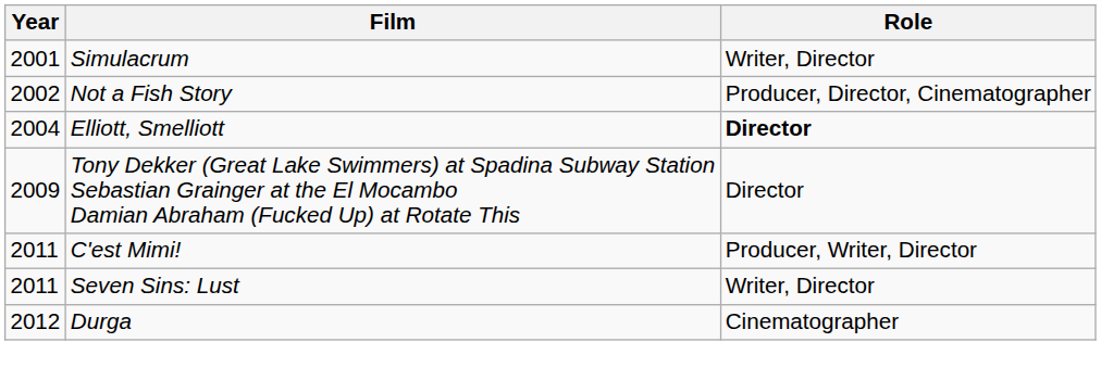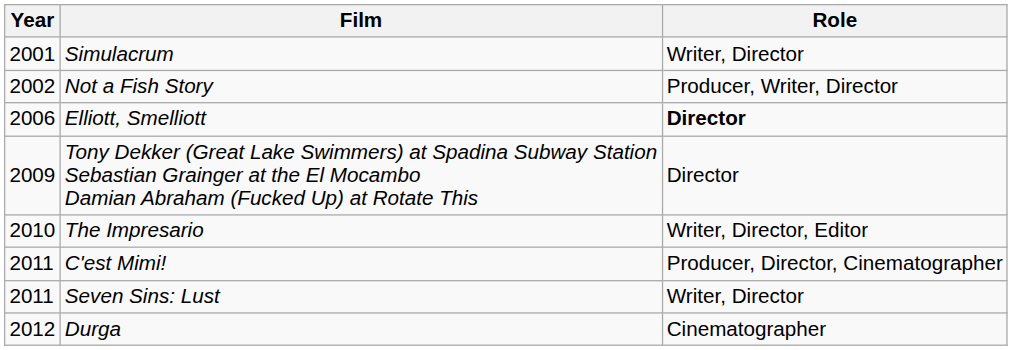 <table class="wikitable sortable">
 <tr>
 <th>Year</th>
 <th>Film</th>
 <th>Role</th>
 </tr>
 <tr>
 <td>2001</td>
 <td><em>Simulacrum</em></td>
 <td>Writer, Director</td>
 </tr>
 <tr>
 <td>2002</td>
 <td><em>Not a Fish Story</em></td>
-<td>Producer, Director, Cinematographer</td>
+<td>Producer, Writer, Director</td>
 </tr>
 <tr>
-<td>2004</td>
+<td>2006</td>
 <td><em>Elliott, Smelliott</em></td>
 <td><strong>Director</strong></td>
 </tr>
 <tr>
 <td>2009</td>
 <td><em>Tony Dekker (Great Lake Swimmers) at Spadina Subway Station</em><br><em>Sebastian Grainger at the El Mocambo</em><br><em>Damian Abraham (Fucked Up) at Rotate This</em></td>
 <td>Director</td>
 </tr>
 <tr>
+<td>2010</td>
+<td><em>The Impresario</em></td>
+<td>Writer, Director, Editor</td>
+</tr>
+<tr>
 <td>2011</td>
 <td><em>C'est Mimi!</em></td>
-<td>Producer, Writer, Director</td>
+<td>Producer, Director, Cinematographer</td>
 </tr>
 <tr>
 <td>2011</td>
 <td><em>Seven Sins: Lust</em></td>
 <td>Writer, Director</td>
 </tr>
 <tr>
 <td>2012</td>
 <td><em>Durga</em></td>
 <td>Cinematographer</td>
 </tr>
 </table>
